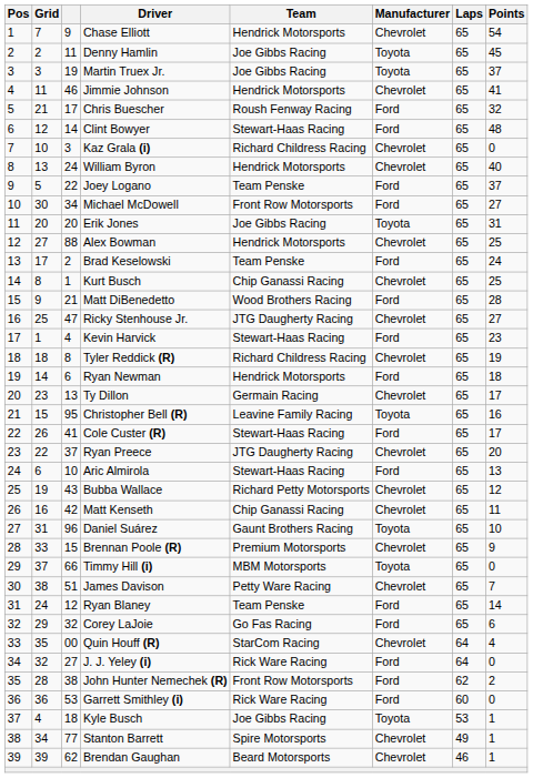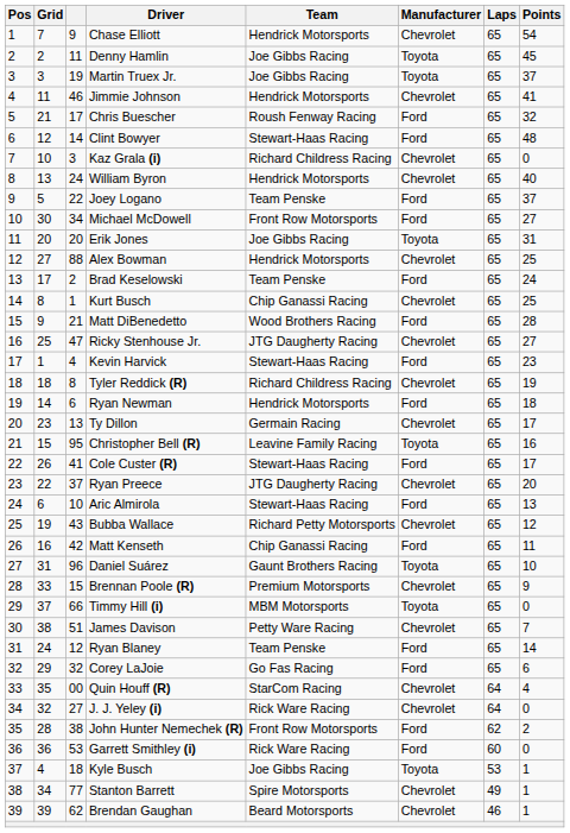 <table class="wikitable" style="font-size:98%">
 <tr>
 <th>Pos</th>
 <th>Grid</th>
 <th></th>
 <th>Driver</th>
 <th>Team</th>
 <th>Manufacturer</th>
 <th>Laps</th>
 <th>Points</th>
 </tr>
 <tr>
 <td>1</td>
 <td>7</td>
 <td>9</td>
 <td>Chase Elliott</td>
 <td>Hendrick Motorsports</td>
 <td>Chevrolet</td>
 <td>65</td>
 <td>54</td>
 </tr>
 <tr>
 <td>2</td>
 <td>2</td>
 <td>11</td>
 <td>Denny Hamlin</td>
 <td>Joe Gibbs Racing</td>
 <td>Toyota</td>
 <td>65</td>
 <td>45</td>
 </tr>
 <tr>
 <td>3</td>
 <td>3</td>
 <td>19</td>
 <td>Martin Truex Jr.</td>
 <td>Joe Gibbs Racing</td>
 <td>Toyota</td>
 <td>65</td>
 <td>37</td>
 </tr>
 <tr>
 <td>4</td>
 <td>11</td>
 <td>46</td>
 <td>Jimmie Johnson</td>
 <td>Hendrick Motorsports</td>
 <td>Chevrolet</td>
 <td>65</td>
 <td>41</td>
 </tr>
 <tr>
 <td>5</td>
 <td>21</td>
 <td>17</td>
 <td>Chris Buescher</td>
 <td>Roush Fenway Racing</td>
 <td>Ford</td>
 <td>65</td>
 <td>32</td>
 </tr>
 <tr>
 <td>6</td>
 <td>12</td>
 <td>14</td>
 <td>Clint Bowyer</td>
 <td>Stewart-Haas Racing</td>
 <td>Ford</td>
 <td>65</td>
 <td>48</td>
 </tr>
 <tr>
 <td>7</td>
 <td>10</td>
 <td>3</td>
 <td>Kaz Grala <strong>(i)</strong></td>
 <td>Richard Childress Racing</td>
 <td>Chevrolet</td>
 <td>65</td>
 <td>0</td>
 </tr>
 <tr>
 <td>8</td>
 <td>13</td>
 <td>24</td>
 <td>William Byron</td>
 <td>Hendrick Motorsports</td>
 <td>Chevrolet</td>
 <td>65</td>
 <td>40</td>
 </tr>
 <tr>
 <td>9</td>
 <td>5</td>
 <td>22</td>
 <td>Joey Logano</td>
 <td>Team Penske</td>
 <td>Ford</td>
 <td>65</td>
 <td>37</td>
 </tr>
 <tr>
 <td>10</td>
 <td>30</td>
 <td>34</td>
 <td>Michael McDowell</td>
 <td>Front Row Motorsports</td>
 <td>Ford</td>
 <td>65</td>
 <td>27</td>
 </tr>
 <tr>
 <td>11</td>
 <td>20</td>
 <td>20</td>
 <td>Erik Jones</td>
 <td>Joe Gibbs Racing</td>
 <td>Toyota</td>
 <td>65</td>
 <td>31</td>
 </tr>
 <tr>
 <td>12</td>
 <td>27</td>
 <td>88</td>
 <td>Alex Bowman</td>
 <td>Hendrick Motorsports</td>
 <td>Chevrolet</td>
 <td>65</td>
 <td>25</td>
 </tr>
 <tr>
 <td>13</td>
 <td>17</td>
 <td>2</td>
 <td>Brad Keselowski</td>
 <td>Team Penske</td>
 <td>Ford</td>
 <td>65</td>
 <td>24</td>
 </tr>
 <tr>
 <td>14</td>
 <td>8</td>
 <td>1</td>
 <td>Kurt Busch</td>
 <td>Chip Ganassi Racing</td>
 <td>Chevrolet</td>
 <td>65</td>
 <td>25</td>
 </tr>
 <tr>
 <td>15</td>
 <td>9</td>
 <td>21</td>
 <td>Matt DiBenedetto</td>
 <td>Wood Brothers Racing</td>
 <td>Ford</td>
 <td>65</td>
 <td>28</td>
 </tr>
 <tr>
 <td>16</td>
 <td>25</td>
 <td>47</td>
 <td>Ricky Stenhouse Jr.</td>
 <td>JTG Daugherty Racing</td>
 <td>Chevrolet</td>
 <td>65</td>
 <td>27</td>
 </tr>
 <tr>
 <td>17</td>
 <td>1</td>
 <td>4</td>
 <td>Kevin Harvick</td>
 <td>Stewart-Haas Racing</td>
 <td>Ford</td>
 <td>65</td>
 <td>23</td>
 </tr>
 <tr>
 <td>18</td>
 <td>18</td>
 <td>8</td>
 <td>Tyler Reddick <strong>(R)</strong></td>
 <td>Richard Childress Racing</td>
 <td>Chevrolet</td>
 <td>65</td>
 <td>19</td>
 </tr>
 <tr>
 <td>19</td>
 <td>14</td>
 <td>6</td>
 <td>Ryan Newman</td>
 <td>Hendrick Motorsports</td>
 <td>Ford</td>
 <td>65</td>
 <td>18</td>
 </tr>
 <tr>
 <td>20</td>
 <td>23</td>
 <td>13</td>
 <td>Ty Dillon</td>
 <td>Germain Racing</td>
 <td>Chevrolet</td>
 <td>65</td>
 <td>17</td>
 </tr>
 <tr>
 <td>21</td>
 <td>15</td>
 <td>95</td>
 <td>Christopher Bell <strong>(R)</strong></td>
 <td>Leavine Family Racing</td>
 <td>Toyota</td>
 <td>65</td>
 <td>16</td>
 </tr>
 <tr>
 <td>22</td>
 <td>26</td>
 <td>41</td>
 <td>Cole Custer <strong>(R)</strong></td>
 <td>Stewart-Haas Racing</td>
 <td>Ford</td>
 <td>65</td>
 <td>17</td>
 </tr>
 <tr>
 <td>23</td>
 <td>22</td>
 <td>37</td>
 <td>Ryan Preece</td>
 <td>JTG Daugherty Racing</td>
 <td>Chevrolet</td>
 <td>65</td>
 <td>20</td>
 </tr>
 <tr>
 <td>24</td>
 <td>6</td>
 <td>10</td>
 <td>Aric Almirola</td>
 <td>Stewart-Haas Racing</td>
 <td>Ford</td>
 <td>65</td>
 <td>13</td>
 </tr>
 <tr>
 <td>25</td>
 <td>19</td>
 <td>43</td>
 <td>Bubba Wallace</td>
 <td>Richard Petty Motorsports</td>
 <td>Chevrolet</td>
 <td>65</td>
 <td>12</td>
 </tr>
 <tr>
 <td>26</td>
 <td>16</td>
 <td>42</td>
 <td>Matt Kenseth</td>
 <td>Chip Ganassi Racing</td>
-<td>Chevrolet</td>
+<td>Ford</td>
 <td>65</td>
 <td>11</td>
 </tr>
 <tr>
 <td>27</td>
 <td>31</td>
 <td>96</td>
 <td>Daniel Suárez</td>
 <td>Gaunt Brothers Racing</td>
 <td>Toyota</td>
 <td>65</td>
 <td>10</td>
 </tr>
 <tr>
 <td>28</td>
 <td>33</td>
 <td>15</td>
 <td>Brennan Poole <strong>(R)</strong></td>
 <td>Premium Motorsports</td>
 <td>Chevrolet</td>
 <td>65</td>
 <td>9</td>
 </tr>
 <tr>
 <td>29</td>
 <td>37</td>
 <td>66</td>
 <td>Timmy Hill <strong>(i)</strong></td>
 <td>MBM Motorsports</td>
 <td>Toyota</td>
 <td>65</td>
 <td>0</td>
 </tr>
 <tr>
 <td>30</td>
 <td>38</td>
 <td>51</td>
 <td>James Davison</td>
 <td>Petty Ware Racing</td>
 <td>Chevrolet</td>
 <td>65</td>
 <td>7</td>
 </tr>
 <tr>
 <td>31</td>
 <td>24</td>
 <td>12</td>
 <td>Ryan Blaney</td>
 <td>Team Penske</td>
 <td>Ford</td>
 <td>65</td>
 <td>14</td>
 </tr>
 <tr>
 <td>32</td>
 <td>29</td>
 <td>32</td>
 <td>Corey LaJoie</td>
 <td>Go Fas Racing</td>
 <td>Ford</td>
 <td>65</td>
 <td>6</td>
 </tr>
 <tr>
 <td>33</td>
 <td>35</td>
 <td>00</td>
 <td>Quin Houff <strong>(R)</strong></td>
 <td>StarCom Racing</td>
 <td>Chevrolet</td>
 <td>64</td>
 <td>4</td>
 </tr>
 <tr>
 <td>34</td>
 <td>32</td>
 <td>27</td>
 <td>J. J. Yeley <strong>(i)</strong></td>
 <td>Rick Ware Racing</td>
-<td>Ford</td>
+<td>Chevrolet</td>
 <td>64</td>
 <td>0</td>
 </tr>
 <tr>
 <td>35</td>
 <td>28</td>
 <td>38</td>
 <td>John Hunter Nemechek <strong>(R)</strong></td>
 <td>Front Row Motorsports</td>
 <td>Ford</td>
 <td>62</td>
 <td>2</td>
 </tr>
 <tr>
 <td>36</td>
 <td>36</td>
 <td>53</td>
 <td>Garrett Smithley <strong>(i)</strong></td>
 <td>Rick Ware Racing</td>
 <td>Ford</td>
 <td>60</td>
 <td>0</td>
 </tr>
 <tr>
 <td>37</td>
 <td>4</td>
 <td>18</td>
 <td>Kyle Busch</td>
 <td>Joe Gibbs Racing</td>
 <td>Toyota</td>
 <td>53</td>
 <td>1</td>
 </tr>
 <tr>
 <td>38</td>
 <td>34</td>
 <td>77</td>
 <td>Stanton Barrett</td>
 <td>Spire Motorsports</td>
 <td>Chevrolet</td>
 <td>49</td>
 <td>1</td>
 </tr>
 <tr>
 <td>39</td>
 <td>39</td>
 <td>62</td>
 <td>Brendan Gaughan</td>
 <td>Beard Motorsports</td>
 <td>Chevrolet</td>
 <td>46</td>
 <td>1</td>
 </tr>
 <tr>
 <th colspan="8"></th>
 </tr>
 </table>
